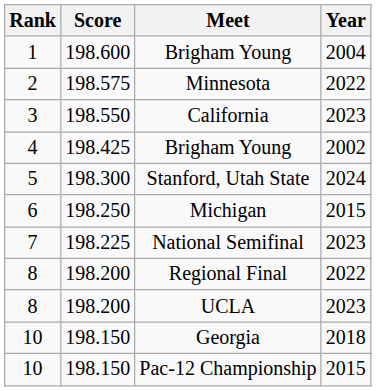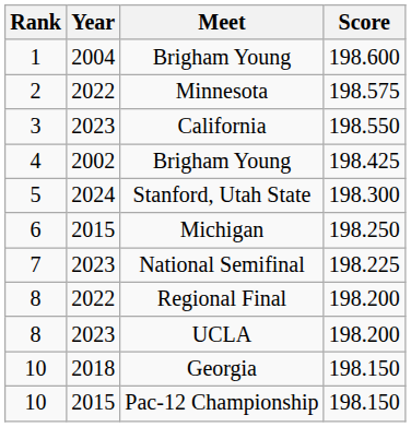 <table class="wikitable">
 <tr>
 <th>Rank</th>
+<th>Year</th>
+<th>Meet</th>
 <th>Score</th>
-<th>Meet</th>
-<th>Year</th>
 </tr>
 <tr>
 <td align=center>1</td>
+<td align=center>2004</td>
+<td align=center>Brigham Young</td>
 <td>198.600</td>
-<td align=center>Brigham Young</td>
-<td align=center>2004</td>
 </tr>
 <tr>
 <td align=center>2</td>
+<td align=center>2022</td>
+<td align=center>Minnesota</td>
 <td>198.575</td>
-<td align=center>Minnesota</td>
-<td align=center>2022</td>
 </tr>
 <tr>
 <td align=center>3</td>
+<td align=center>2023</td>
+<td align=center>California</td>
 <td>198.550</td>
-<td align=center>California</td>
-<td align=center>2023</td>
 </tr>
 <tr>
 <td align=center>4</td>
+<td align=center>2002</td>
+<td align=center>Brigham Young</td>
 <td>198.425</td>
-<td align=center>Brigham Young</td>
-<td align=center>2002</td>
 </tr>
 <tr>
 <td align=center>5</td>
+<td align=center>2024</td>
+<td align=center>Stanford, Utah State</td>
 <td>198.300</td>
-<td align=center>Stanford, Utah State</td>
-<td align=center>2024</td>
 </tr>
 <tr>
 <td align=center>6</td>
+<td align=center>2015</td>
+<td align=center>Michigan</td>
 <td>198.250</td>
-<td align=center>Michigan</td>
-<td align=center>2015</td>
 </tr>
 <tr>
 <td align=center>7</td>
+<td align=center>2023</td>
+<td align=center>National Semifinal</td>
 <td>198.225</td>
-<td align=center>National Semifinal</td>
-<td align=center>2023</td>
 </tr>
 <tr>
 <td align=center>8</td>
+<td align=center>2022</td>
+<td align=center>Regional Final</td>
 <td>198.200</td>
-<td align=center>Regional Final</td>
-<td align=center>2022</td>
 </tr>
 <tr>
 <td align=center>8</td>
+<td align=center>2023</td>
+<td align=center>UCLA</td>
 <td>198.200</td>
-<td align=center>UCLA</td>
-<td align=center>2023</td>
 </tr>
 <tr>
 <td align=center>10</td>
+<td align=center>2018</td>
+<td align=center>Georgia</td>
 <td>198.150</td>
-<td align=center>Georgia</td>
-<td align=center>2018</td>
 </tr>
 <tr>
 <td align=center>10</td>
+<td align=center>2015</td>
+<td align=center>Pac-12 Championship</td>
 <td>198.150</td>
-<td align=center>Pac-12 Championship</td>
-<td align=center>2015</td>
 </tr>
 </table>
